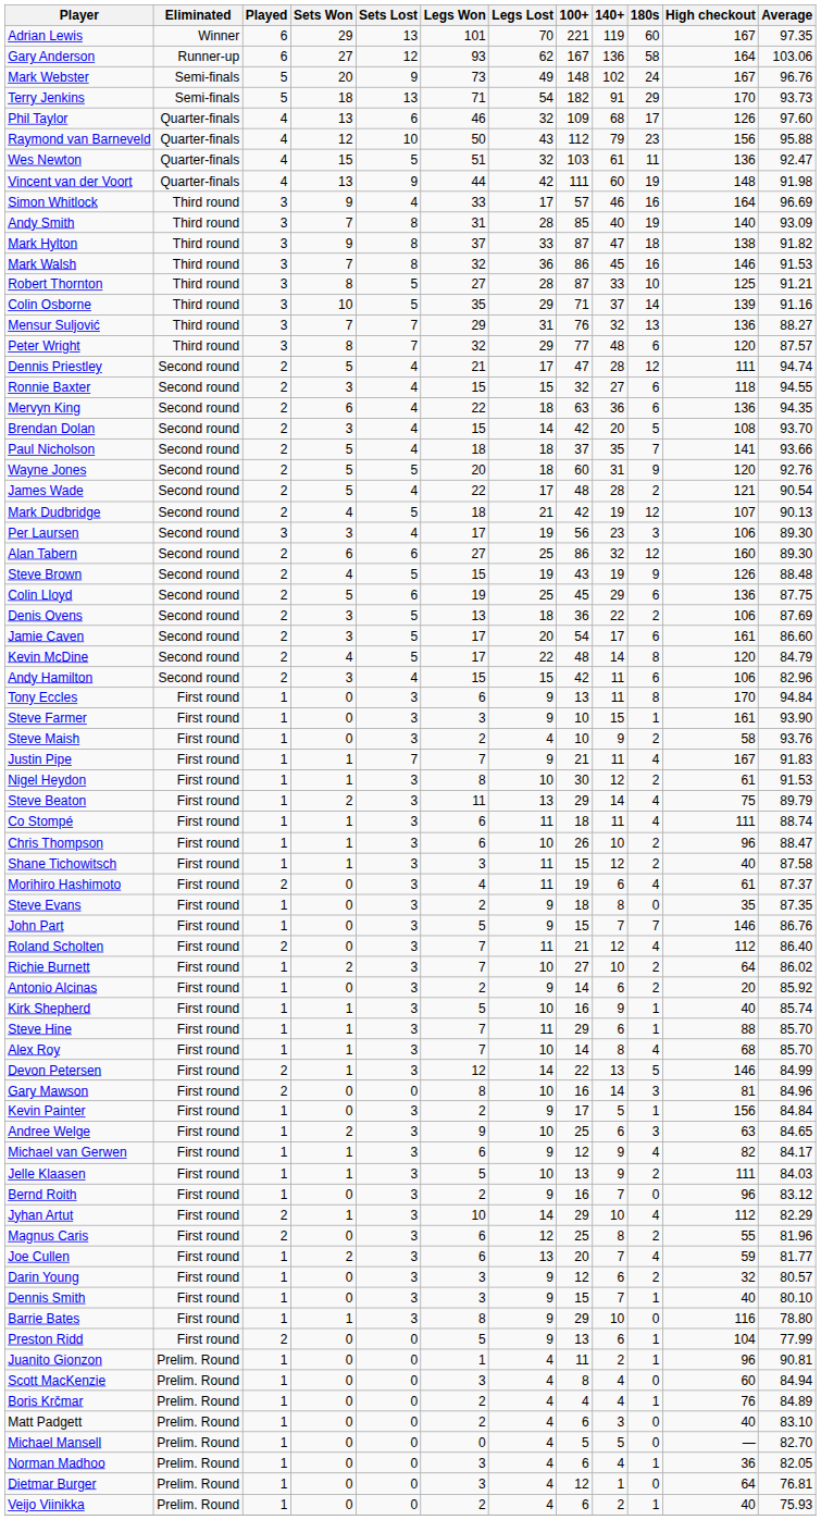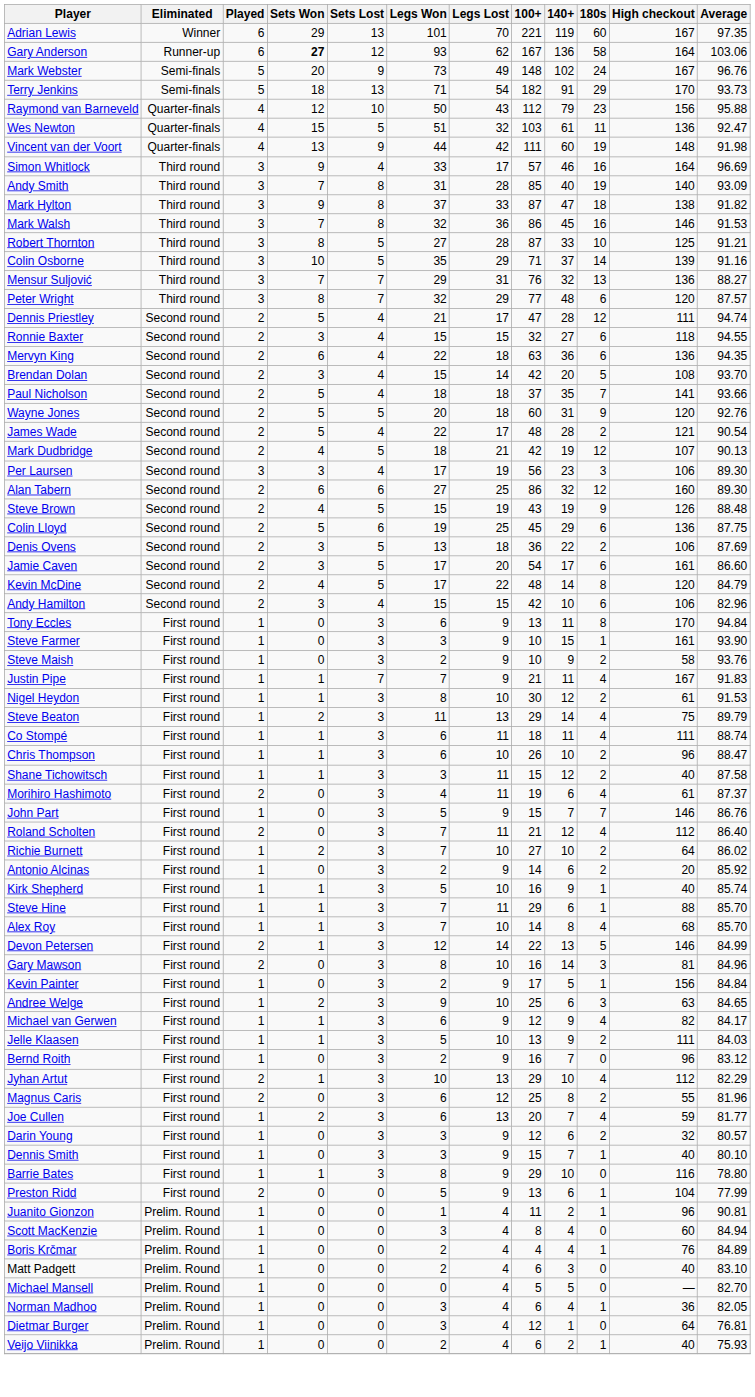 <table class="wikitable sortable" style="font-size: 95%; text-align: right">
 <tr>
 <th>Player</th>
 <th>Eliminated</th>
 <th>Played</th>
 <th>Sets Won</th>
 <th>Sets Lost</th>
 <th>Legs Won</th>
 <th>Legs Lost</th>
 <th>100+</th>
 <th>140+</th>
 <th>180s</th>
 <th>High checkout</th>
 <th>Average</th>
 </tr>
 <tr>
 <td align="left"> <a href='#'>Adrian Lewis</a></td>
 <td>Winner</td>
 <td>6</td>
 <td>29</td>
 <td>13</td>
 <td>101</td>
 <td>70</td>
 <td>221</td>
 <td>119</td>
 <td>60</td>
 <td>167</td>
 <td>97.35</td>
 </tr>
 <tr>
 <td align="left"> <a href='#'>Gary Anderson</a></td>
 <td>Runner-up</td>
 <td>6</td>
-<td>27</td>
+<td><strong>27</strong></td>
 <td>12</td>
 <td>93</td>
 <td>62</td>
 <td>167</td>
 <td>136</td>
 <td>58</td>
 <td>164</td>
 <td>103.06</td>
 </tr>
 <tr>
 <td align="left"> <a href='#'>Mark Webster</a></td>
 <td>Semi-finals</td>
 <td>5</td>
 <td>20</td>
 <td>9</td>
 <td>73</td>
 <td>49</td>
 <td>148</td>
 <td>102</td>
 <td>24</td>
 <td>167</td>
 <td>96.76</td>
 </tr>
 <tr>
 <td align="left"> <a href='#'>Terry Jenkins</a></td>
 <td>Semi-finals</td>
 <td>5</td>
 <td>18</td>
 <td>13</td>
 <td>71</td>
 <td>54</td>
 <td>182</td>
 <td>91</td>
 <td>29</td>
 <td>170</td>
 <td>93.73</td>
-</tr>
-<tr>
-<td align="left"> <a href='#'>Phil Taylor</a></td>
-<td>Quarter-finals</td>
-<td>4</td>
-<td>13</td>
-<td>6</td>
-<td>46</td>
-<td>32</td>
-<td>109</td>
-<td>68</td>
-<td>17</td>
-<td>126</td>
-<td>97.60</td>
 </tr>
 <tr>
 <td align="left"> <a href='#'>Raymond van Barneveld</a></td>
 <td>Quarter-finals</td>
 <td>4</td>
 <td>12</td>
 <td>10</td>
 <td>50</td>
 <td>43</td>
 <td>112</td>
 <td>79</td>
 <td>23</td>
 <td>156</td>
 <td>95.88</td>
 </tr>
 <tr>
 <td align="left"> <a href='#'>Wes Newton</a></td>
 <td>Quarter-finals</td>
 <td>4</td>
 <td>15</td>
 <td>5</td>
 <td>51</td>
 <td>32</td>
 <td>103</td>
 <td>61</td>
 <td>11</td>
 <td>136</td>
 <td>92.47</td>
 </tr>
 <tr>
 <td align="left"> <a href='#'>Vincent van der Voort</a></td>
 <td>Quarter-finals</td>
 <td>4</td>
 <td>13</td>
 <td>9</td>
 <td>44</td>
 <td>42</td>
 <td>111</td>
 <td>60</td>
 <td>19</td>
 <td>148</td>
 <td>91.98</td>
 </tr>
 <tr>
 <td align="left"> <a href='#'>Simon Whitlock</a></td>
 <td>Third round</td>
 <td>3</td>
 <td>9</td>
 <td>4</td>
 <td>33</td>
 <td>17</td>
 <td>57</td>
 <td>46</td>
 <td>16</td>
 <td>164</td>
 <td>96.69</td>
 </tr>
 <tr>
 <td align="left"> <a href='#'>Andy Smith</a></td>
 <td>Third round</td>
 <td>3</td>
 <td>7</td>
 <td>8</td>
 <td>31</td>
 <td>28</td>
 <td>85</td>
 <td>40</td>
 <td>19</td>
 <td>140</td>
 <td>93.09</td>
 </tr>
 <tr>
 <td align="left"> <a href='#'>Mark Hylton</a></td>
 <td>Third round</td>
 <td>3</td>
 <td>9</td>
 <td>8</td>
 <td>37</td>
 <td>33</td>
 <td>87</td>
 <td>47</td>
 <td>18</td>
 <td>138</td>
 <td>91.82</td>
 </tr>
 <tr>
 <td align="left"> <a href='#'>Mark Walsh</a></td>
 <td>Third round</td>
 <td>3</td>
 <td>7</td>
 <td>8</td>
 <td>32</td>
 <td>36</td>
 <td>86</td>
 <td>45</td>
 <td>16</td>
 <td>146</td>
 <td>91.53</td>
 </tr>
 <tr>
 <td align="left"> <a href='#'>Robert Thornton</a></td>
 <td>Third round</td>
 <td>3</td>
 <td>8</td>
 <td>5</td>
 <td>27</td>
 <td>28</td>
 <td>87</td>
 <td>33</td>
 <td>10</td>
 <td>125</td>
 <td>91.21</td>
 </tr>
 <tr>
 <td align="left"> <a href='#'>Colin Osborne</a></td>
 <td>Third round</td>
 <td>3</td>
 <td>10</td>
 <td>5</td>
 <td>35</td>
 <td>29</td>
 <td>71</td>
 <td>37</td>
 <td>14</td>
 <td>139</td>
 <td>91.16</td>
 </tr>
 <tr>
 <td align="left"> <a href='#'>Mensur Suljović</a></td>
 <td>Third round</td>
 <td>3</td>
 <td>7</td>
 <td>7</td>
 <td>29</td>
 <td>31</td>
 <td>76</td>
 <td>32</td>
 <td>13</td>
 <td>136</td>
 <td>88.27</td>
 </tr>
 <tr>
 <td align="left"> <a href='#'>Peter Wright</a></td>
 <td>Third round</td>
 <td>3</td>
 <td>8</td>
 <td>7</td>
 <td>32</td>
 <td>29</td>
 <td>77</td>
 <td>48</td>
 <td>6</td>
 <td>120</td>
 <td>87.57</td>
 </tr>
 <tr>
 <td align="left"> <a href='#'>Dennis Priestley</a></td>
 <td>Second round</td>
 <td>2</td>
 <td>5</td>
 <td>4</td>
 <td>21</td>
 <td>17</td>
 <td>47</td>
 <td>28</td>
 <td>12</td>
 <td>111</td>
 <td>94.74</td>
 </tr>
 <tr>
 <td align="left"> <a href='#'>Ronnie Baxter</a></td>
 <td>Second round</td>
 <td>2</td>
 <td>3</td>
 <td>4</td>
 <td>15</td>
 <td>15</td>
 <td>32</td>
 <td>27</td>
 <td>6</td>
 <td>118</td>
 <td>94.55</td>
 </tr>
 <tr>
 <td align="left"> <a href='#'>Mervyn King</a></td>
 <td>Second round</td>
 <td>2</td>
 <td>6</td>
 <td>4</td>
 <td>22</td>
 <td>18</td>
 <td>63</td>
 <td>36</td>
 <td>6</td>
 <td>136</td>
 <td>94.35</td>
 </tr>
 <tr>
 <td align="left"> <a href='#'>Brendan Dolan</a></td>
 <td>Second round</td>
 <td>2</td>
 <td>3</td>
 <td>4</td>
 <td>15</td>
 <td>14</td>
 <td>42</td>
 <td>20</td>
 <td>5</td>
 <td>108</td>
 <td>93.70</td>
 </tr>
 <tr>
 <td align="left"> <a href='#'>Paul Nicholson</a></td>
 <td>Second round</td>
 <td>2</td>
 <td>5</td>
 <td>4</td>
 <td>18</td>
 <td>18</td>
 <td>37</td>
 <td>35</td>
 <td>7</td>
 <td>141</td>
 <td>93.66</td>
 </tr>
 <tr>
 <td align="left"> <a href='#'>Wayne Jones</a></td>
 <td>Second round</td>
 <td>2</td>
 <td>5</td>
 <td>5</td>
 <td>20</td>
 <td>18</td>
 <td>60</td>
 <td>31</td>
 <td>9</td>
 <td>120</td>
 <td>92.76</td>
 </tr>
 <tr>
 <td align="left"> <a href='#'>James Wade</a></td>
 <td>Second round</td>
 <td>2</td>
 <td>5</td>
 <td>4</td>
 <td>22</td>
 <td>17</td>
 <td>48</td>
 <td>28</td>
 <td>2</td>
 <td>121</td>
 <td>90.54</td>
 </tr>
 <tr>
 <td align="left"> <a href='#'>Mark Dudbridge</a></td>
 <td>Second round</td>
 <td>2</td>
 <td>4</td>
 <td>5</td>
 <td>18</td>
 <td>21</td>
 <td>42</td>
 <td>19</td>
 <td>12</td>
 <td>107</td>
 <td>90.13</td>
 </tr>
 <tr>
 <td align="left"> <a href='#'>Per Laursen</a></td>
 <td>Second round</td>
 <td>3</td>
 <td>3</td>
 <td>4</td>
 <td>17</td>
 <td>19</td>
 <td>56</td>
 <td>23</td>
 <td>3</td>
 <td>106</td>
 <td>89.30</td>
 </tr>
 <tr>
 <td align="left"> <a href='#'>Alan Tabern</a></td>
 <td>Second round</td>
 <td>2</td>
 <td>6</td>
 <td>6</td>
 <td>27</td>
 <td>25</td>
 <td>86</td>
 <td>32</td>
 <td>12</td>
 <td>160</td>
 <td>89.30</td>
 </tr>
 <tr>
 <td align="left"> <a href='#'>Steve Brown</a></td>
 <td>Second round</td>
 <td>2</td>
 <td>4</td>
 <td>5</td>
 <td>15</td>
 <td>19</td>
 <td>43</td>
 <td>19</td>
 <td>9</td>
 <td>126</td>
 <td>88.48</td>
 </tr>
 <tr>
 <td align="left"> <a href='#'>Colin Lloyd</a></td>
 <td>Second round</td>
 <td>2</td>
 <td>5</td>
 <td>6</td>
 <td>19</td>
 <td>25</td>
 <td>45</td>
 <td>29</td>
 <td>6</td>
 <td>136</td>
 <td>87.75</td>
 </tr>
 <tr>
 <td align="left"> <a href='#'>Denis Ovens</a></td>
 <td>Second round</td>
 <td>2</td>
 <td>3</td>
 <td>5</td>
 <td>13</td>
 <td>18</td>
 <td>36</td>
 <td>22</td>
 <td>2</td>
 <td>106</td>
 <td>87.69</td>
 </tr>
 <tr>
 <td align="left"> <a href='#'>Jamie Caven</a></td>
 <td>Second round</td>
 <td>2</td>
 <td>3</td>
 <td>5</td>
 <td>17</td>
 <td>20</td>
 <td>54</td>
 <td>17</td>
 <td>6</td>
 <td>161</td>
 <td>86.60</td>
 </tr>
 <tr>
 <td align="left"> <a href='#'>Kevin McDine</a></td>
 <td>Second round</td>
 <td>2</td>
 <td>4</td>
 <td>5</td>
 <td>17</td>
 <td>22</td>
 <td>48</td>
 <td>14</td>
 <td>8</td>
 <td>120</td>
 <td>84.79</td>
 </tr>
 <tr>
 <td align="left"> <a href='#'>Andy Hamilton</a></td>
 <td>Second round</td>
 <td>2</td>
 <td>3</td>
 <td>4</td>
 <td>15</td>
 <td>15</td>
 <td>42</td>
-<td>11</td>
+<td>10</td>
 <td>6</td>
 <td>106</td>
 <td>82.96</td>
 </tr>
 <tr>
 <td align="left"> <a href='#'>Tony Eccles</a></td>
 <td>First round</td>
 <td>1</td>
 <td>0</td>
 <td>3</td>
 <td>6</td>
 <td>9</td>
 <td>13</td>
 <td>11</td>
 <td>8</td>
 <td>170</td>
 <td>94.84</td>
 </tr>
 <tr>
 <td align="left"> <a href='#'>Steve Farmer</a></td>
 <td>First round</td>
 <td>1</td>
 <td>0</td>
 <td>3</td>
 <td>3</td>
 <td>9</td>
 <td>10</td>
 <td>15</td>
 <td>1</td>
 <td>161</td>
 <td>93.90</td>
 </tr>
 <tr>
 <td align="left"> <a href='#'>Steve Maish</a></td>
 <td>First round</td>
 <td>1</td>
 <td>0</td>
 <td>3</td>
 <td>2</td>
-<td>4</td>
+<td>9</td>
 <td>10</td>
 <td>9</td>
 <td>2</td>
 <td>58</td>
 <td>93.76</td>
 </tr>
 <tr>
 <td align="left"> <a href='#'>Justin Pipe</a></td>
 <td>First round</td>
 <td>1</td>
 <td>1</td>
 <td>7</td>
 <td>7</td>
 <td>9</td>
 <td>21</td>
 <td>11</td>
 <td>4</td>
 <td>167</td>
 <td>91.83</td>
 </tr>
 <tr>
 <td align="left"> <a href='#'>Nigel Heydon</a></td>
 <td>First round</td>
 <td>1</td>
 <td>1</td>
 <td>3</td>
 <td>8</td>
 <td>10</td>
 <td>30</td>
 <td>12</td>
 <td>2</td>
 <td>61</td>
 <td>91.53</td>
 </tr>
 <tr>
 <td align="left"> <a href='#'>Steve Beaton</a></td>
 <td>First round</td>
 <td>1</td>
 <td>2</td>
 <td>3</td>
 <td>11</td>
 <td>13</td>
 <td>29</td>
 <td>14</td>
 <td>4</td>
 <td>75</td>
 <td>89.79</td>
 </tr>
 <tr>
 <td align="left"> <a href='#'>Co Stompé</a></td>
 <td>First round</td>
 <td>1</td>
 <td>1</td>
 <td>3</td>
 <td>6</td>
 <td>11</td>
 <td>18</td>
 <td>11</td>
 <td>4</td>
 <td>111</td>
 <td>88.74</td>
 </tr>
 <tr>
 <td align="left"> <a href='#'>Chris Thompson</a></td>
 <td>First round</td>
 <td>1</td>
 <td>1</td>
 <td>3</td>
 <td>6</td>
 <td>10</td>
 <td>26</td>
 <td>10</td>
 <td>2</td>
 <td>96</td>
 <td>88.47</td>
 </tr>
 <tr>
 <td align="left"> <a href='#'>Shane Tichowitsch</a></td>
 <td>First round</td>
 <td>1</td>
 <td>1</td>
 <td>3</td>
 <td>3</td>
 <td>11</td>
 <td>15</td>
 <td>12</td>
 <td>2</td>
 <td>40</td>
 <td>87.58</td>
 </tr>
 <tr>
 <td align="left"> <a href='#'>Morihiro Hashimoto</a></td>
 <td>First round</td>
 <td>2</td>
 <td>0</td>
 <td>3</td>
 <td>4</td>
 <td>11</td>
 <td>19</td>
 <td>6</td>
 <td>4</td>
 <td>61</td>
 <td>87.37</td>
-</tr>
-<tr>
-<td align="left"> <a href='#'>Steve Evans</a></td>
-<td>First round</td>
-<td>1</td>
-<td>0</td>
-<td>3</td>
-<td>2</td>
-<td>9</td>
-<td>18</td>
-<td>8</td>
-<td>0</td>
-<td>35</td>
-<td>87.35</td>
 </tr>
 <tr>
 <td align="left"> <a href='#'>John Part</a></td>
 <td>First round</td>
 <td>1</td>
 <td>0</td>
 <td>3</td>
 <td>5</td>
 <td>9</td>
 <td>15</td>
 <td>7</td>
 <td>7</td>
 <td>146</td>
 <td>86.76</td>
 </tr>
 <tr>
 <td align="left"> <a href='#'>Roland Scholten</a></td>
 <td>First round</td>
 <td>2</td>
 <td>0</td>
 <td>3</td>
 <td>7</td>
 <td>11</td>
 <td>21</td>
 <td>12</td>
 <td>4</td>
 <td>112</td>
 <td>86.40</td>
 </tr>
 <tr>
 <td align="left"> <a href='#'>Richie Burnett</a></td>
 <td>First round</td>
 <td>1</td>
 <td>2</td>
 <td>3</td>
 <td>7</td>
 <td>10</td>
 <td>27</td>
 <td>10</td>
 <td>2</td>
 <td>64</td>
 <td>86.02</td>
 </tr>
 <tr>
 <td align="left"> <a href='#'>Antonio Alcinas</a></td>
 <td>First round</td>
 <td>1</td>
 <td>0</td>
 <td>3</td>
 <td>2</td>
 <td>9</td>
 <td>14</td>
 <td>6</td>
 <td>2</td>
 <td>20</td>
 <td>85.92</td>
 </tr>
 <tr>
 <td align="left"> <a href='#'>Kirk Shepherd</a></td>
 <td>First round</td>
 <td>1</td>
 <td>1</td>
 <td>3</td>
 <td>5</td>
 <td>10</td>
 <td>16</td>
 <td>9</td>
 <td>1</td>
 <td>40</td>
 <td>85.74</td>
 </tr>
 <tr>
 <td align="left"> <a href='#'>Steve Hine</a></td>
 <td>First round</td>
 <td>1</td>
 <td>1</td>
 <td>3</td>
 <td>7</td>
 <td>11</td>
 <td>29</td>
 <td>6</td>
 <td>1</td>
 <td>88</td>
 <td>85.70</td>
 </tr>
 <tr>
 <td align="left"> <a href='#'>Alex Roy</a></td>
 <td>First round</td>
 <td>1</td>
 <td>1</td>
 <td>3</td>
 <td>7</td>
 <td>10</td>
 <td>14</td>
 <td>8</td>
 <td>4</td>
 <td>68</td>
 <td>85.70</td>
 </tr>
 <tr>
 <td align="left"> <a href='#'>Devon Petersen</a></td>
 <td>First round</td>
 <td>2</td>
 <td>1</td>
 <td>3</td>
 <td>12</td>
 <td>14</td>
 <td>22</td>
 <td>13</td>
 <td>5</td>
 <td>146</td>
 <td>84.99</td>
 </tr>
 <tr>
 <td align="left"> <a href='#'>Gary Mawson</a></td>
 <td>First round</td>
 <td>2</td>
 <td>0</td>
-<td>0</td>
+<td>3</td>
 <td>8</td>
 <td>10</td>
 <td>16</td>
 <td>14</td>
 <td>3</td>
 <td>81</td>
 <td>84.96</td>
 </tr>
 <tr>
 <td align="left"> <a href='#'>Kevin Painter</a></td>
 <td>First round</td>
 <td>1</td>
 <td>0</td>
 <td>3</td>
 <td>2</td>
 <td>9</td>
 <td>17</td>
 <td>5</td>
 <td>1</td>
 <td>156</td>
 <td>84.84</td>
 </tr>
 <tr>
 <td align="left"> <a href='#'>Andree Welge</a></td>
 <td>First round</td>
 <td>1</td>
 <td>2</td>
 <td>3</td>
 <td>9</td>
 <td>10</td>
 <td>25</td>
 <td>6</td>
 <td>3</td>
 <td>63</td>
 <td>84.65</td>
 </tr>
 <tr>
 <td align="left"> <a href='#'>Michael van Gerwen</a></td>
 <td>First round</td>
 <td>1</td>
 <td>1</td>
 <td>3</td>
 <td>6</td>
 <td>9</td>
 <td>12</td>
 <td>9</td>
 <td>4</td>
 <td>82</td>
 <td>84.17</td>
 </tr>
 <tr>
 <td align="left"> <a href='#'>Jelle Klaasen</a></td>
 <td>First round</td>
 <td>1</td>
 <td>1</td>
 <td>3</td>
 <td>5</td>
 <td>10</td>
 <td>13</td>
 <td>9</td>
 <td>2</td>
 <td>111</td>
 <td>84.03</td>
 </tr>
 <tr>
 <td align="left"> <a href='#'>Bernd Roith</a></td>
 <td>First round</td>
 <td>1</td>
 <td>0</td>
 <td>3</td>
 <td>2</td>
 <td>9</td>
 <td>16</td>
 <td>7</td>
 <td>0</td>
 <td>96</td>
 <td>83.12</td>
 </tr>
 <tr>
 <td align="left"> <a href='#'>Jyhan Artut</a></td>
 <td>First round</td>
 <td>2</td>
 <td>1</td>
 <td>3</td>
 <td>10</td>
-<td>14</td>
+<td>13</td>
 <td>29</td>
 <td>10</td>
 <td>4</td>
 <td>112</td>
 <td>82.29</td>
 </tr>
 <tr>
 <td align="left"> <a href='#'>Magnus Caris</a></td>
 <td>First round</td>
 <td>2</td>
 <td>0</td>
 <td>3</td>
 <td>6</td>
 <td>12</td>
 <td>25</td>
 <td>8</td>
 <td>2</td>
 <td>55</td>
 <td>81.96</td>
 </tr>
 <tr>
 <td align="left"> <a href='#'>Joe Cullen</a></td>
 <td>First round</td>
 <td>1</td>
 <td>2</td>
 <td>3</td>
 <td>6</td>
 <td>13</td>
 <td>20</td>
 <td>7</td>
 <td>4</td>
 <td>59</td>
 <td>81.77</td>
 </tr>
 <tr>
 <td align="left"> <a href='#'>Darin Young</a></td>
 <td>First round</td>
 <td>1</td>
 <td>0</td>
 <td>3</td>
 <td>3</td>
 <td>9</td>
 <td>12</td>
 <td>6</td>
 <td>2</td>
 <td>32</td>
 <td>80.57</td>
 </tr>
 <tr>
 <td align="left"> <a href='#'>Dennis Smith</a></td>
 <td>First round</td>
 <td>1</td>
 <td>0</td>
 <td>3</td>
 <td>3</td>
 <td>9</td>
 <td>15</td>
 <td>7</td>
 <td>1</td>
 <td>40</td>
 <td>80.10</td>
 </tr>
 <tr>
 <td align="left"> <a href='#'>Barrie Bates</a></td>
 <td>First round</td>
 <td>1</td>
 <td>1</td>
 <td>3</td>
 <td>8</td>
 <td>9</td>
 <td>29</td>
 <td>10</td>
 <td>0</td>
 <td>116</td>
 <td>78.80</td>
 </tr>
 <tr>
 <td align="left"> <a href='#'>Preston Ridd</a></td>
 <td>First round</td>
 <td>2</td>
 <td>0</td>
 <td>0</td>
 <td>5</td>
 <td>9</td>
 <td>13</td>
 <td>6</td>
 <td>1</td>
 <td>104</td>
 <td>77.99</td>
 </tr>
 <tr>
 <td align="left"> <a href='#'>Juanito Gionzon</a></td>
 <td>Prelim. Round</td>
 <td>1</td>
 <td>0</td>
 <td>0</td>
 <td>1</td>
 <td>4</td>
 <td>11</td>
 <td>2</td>
 <td>1</td>
 <td>96</td>
 <td>90.81</td>
 </tr>
 <tr>
 <td align="left"> <a href='#'>Scott MacKenzie</a></td>
 <td>Prelim. Round</td>
 <td>1</td>
 <td>0</td>
 <td>0</td>
 <td>3</td>
 <td>4</td>
 <td>8</td>
 <td>4</td>
 <td>0</td>
 <td>60</td>
 <td>84.94</td>
 </tr>
 <tr>
 <td align="left"> <a href='#'>Boris Krčmar</a></td>
 <td>Prelim. Round</td>
 <td>1</td>
 <td>0</td>
 <td>0</td>
 <td>2</td>
 <td>4</td>
 <td>4</td>
 <td>4</td>
 <td>1</td>
 <td>76</td>
 <td>84.89</td>
 </tr>
 <tr>
 <td align="left"> Matt Padgett</td>
 <td>Prelim. Round</td>
 <td>1</td>
 <td>0</td>
 <td>0</td>
 <td>2</td>
 <td>4</td>
 <td>6</td>
 <td>3</td>
 <td>0</td>
 <td>40</td>
 <td>83.10</td>
 </tr>
 <tr>
 <td align="left"> <a href='#'>Michael Mansell</a></td>
 <td>Prelim. Round</td>
 <td>1</td>
 <td>0</td>
 <td>0</td>
 <td>0</td>
 <td>4</td>
 <td>5</td>
 <td>5</td>
 <td>0</td>
 <td>—</td>
 <td>82.70</td>
 </tr>
 <tr>
 <td align="left"> <a href='#'>Norman Madhoo</a></td>
 <td>Prelim. Round</td>
 <td>1</td>
 <td>0</td>
 <td>0</td>
 <td>3</td>
 <td>4</td>
 <td>6</td>
 <td>4</td>
 <td>1</td>
 <td>36</td>
 <td>82.05</td>
 </tr>
 <tr>
 <td align="left"> <a href='#'>Dietmar Burger</a></td>
 <td>Prelim. Round</td>
 <td>1</td>
 <td>0</td>
 <td>0</td>
 <td>3</td>
 <td>4</td>
 <td>12</td>
 <td>1</td>
 <td>0</td>
 <td>64</td>
 <td>76.81</td>
 </tr>
 <tr>
 <td align="left"> <a href='#'>Veijo Viinikka</a></td>
 <td>Prelim. Round</td>
 <td>1</td>
 <td>0</td>
 <td>0</td>
 <td>2</td>
 <td>4</td>
 <td>6</td>
 <td>2</td>
 <td>1</td>
 <td>40</td>
 <td>75.93</td>
 </tr>
 <tr>
 </tr>
 </table>
